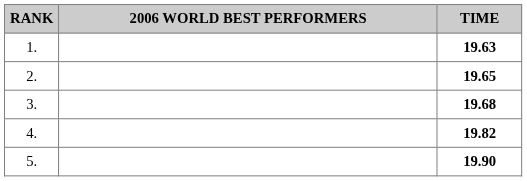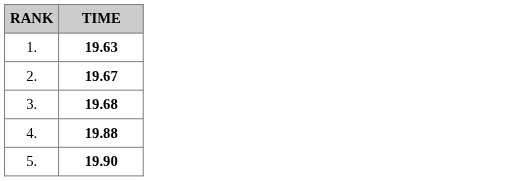 <table border="1" cellspacing="2" cellpadding="5" style="border-collapse: collapse; font-size: 90%;">
 <tr style="background:#ccc;">
 <th>RANK</th>
-<th style="text-align:center; width:25em;">2006 WORLD BEST PERFORMERS</th>
 <th style="text-align:center; width:5em;">TIME</th>
 </tr>
 <tr>
 <td style="text-align:center;">1.</td>
-<td></td>
 <td style="text-align:center;"><strong>19.63</strong></td>
 </tr>
 <tr>
 <td style="text-align:center;">2.</td>
-<td></td>
-<td style="text-align:center;"><strong>19.65</strong></td>
+<td style="text-align:center;"><strong>19.67</strong></td>
 </tr>
 <tr>
 <td style="text-align:center;">3.</td>
-<td></td>
 <td style="text-align:center;"><strong>19.68</strong></td>
 </tr>
 <tr>
 <td style="text-align:center;">4.</td>
-<td></td>
-<td style="text-align:center;"><strong>19.82</strong></td>
+<td style="text-align:center;"><strong>19.88</strong></td>
 </tr>
 <tr>
 <td style="text-align:center;">5.</td>
-<td></td>
 <td style="text-align:center;"><strong>19.90</strong></td>
 </tr>
 </table>
